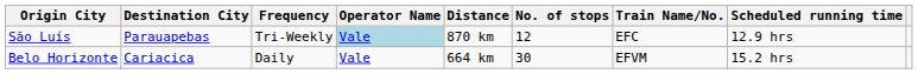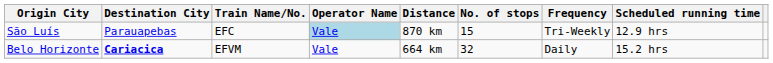 <table class="wikitable sortable" width= align=>
 <tr>
 <th>Origin City</th>
 <th>Destination City</th>
-<th>Frequency</th>
+<th>Train Name/No.</th>
 <th>Operator Name</th>
 <th>Distance</th>
 <th>No. of stops</th>
-<th>Train Name/No.</th>
+<th>Frequency</th>
 <th data-sort-type="number">Scheduled running time</th>
 <th></th>
 </tr>
 <tr>
 <td><a href='#'>São Luís</a></td>
 <td><a href='#'>Parauapebas</a></td>
-<td>Tri-Weekly</td>
+<td>EFC</td>
 <td style="background: lightblue;"><a href='#'>Vale</a></td>
 <td>870 km</td>
-<td>12</td>
-<td>EFC</td>
+<td>15</td>
+<td>Tri-Weekly</td>
 <td>12.9 hrs</td>
 <td></td>
 </tr>
 <tr>
 <td><a href='#'>Belo Horizonte</a></td>
-<td><a href='#'>Cariacica</a></td>
-<td>Daily</td>
+<td><strong><a href='#'>Cariacica</a></strong></td>
+<td>EFVM</td>
 <td><a href='#'>Vale</a></td>
 <td>664 km</td>
-<td>30</td>
-<td>EFVM</td>
+<td>32</td>
+<td>Daily</td>
 <td>15.2 hrs</td>
 <td></td>
 </tr>
 </table>
